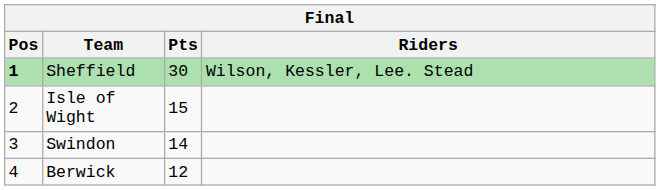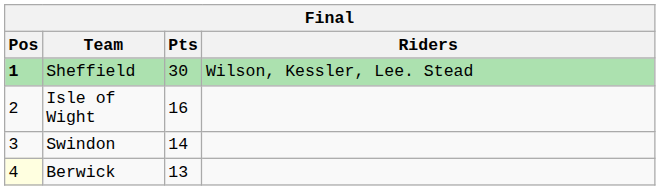 <table class="wikitable">
 <tr>
 <th colspan="4">Final</th>
 </tr>
 <tr>
 <th width=20>Pos</th>
 <th width=90>Team</th>
 <th width=20>Pts</th>
 <th width=350>Riders</th>
 </tr>
 <tr style="background:#ACE1AF;">
 <td><strong>1</strong></td>
 <td align=left>Sheffield</td>
 <td>30</td>
 <td>Wilson, Kessler, Lee. Stead</td>
 </tr>
 <tr>
 <td>2</td>
 <td align=left>Isle of Wight</td>
-<td>15</td>
+<td>16</td>
 <td></td>
 </tr>
 <tr>
 <td>3</td>
 <td align=left>Swindon</td>
 <td>14</td>
 <td></td>
 </tr>
 <tr>
-<td>4</td>
+<td style="background: lightyellow;">4</td>
 <td align=left>Berwick</td>
-<td>12</td>
+<td>13</td>
 <td></td>
 </tr>
 </table>
